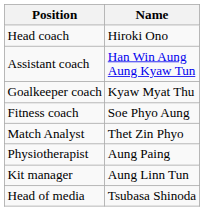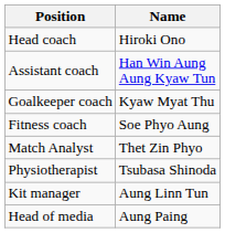 <table class="wikitable">
 <tr>
 <th>Position</th>
 <th>Name</th>
 </tr>
 <tr>
 <td>Head coach</td>
 <td> Hiroki Ono</td>
 </tr>
 <tr>
 <td>Assistant coach</td>
 <td> <a href='#'>Han Win Aung</a> <br>  <a href='#'>Aung Kyaw Tun</a></td>
 </tr>
 <tr>
 <td>Goalkeeper coach</td>
 <td> Kyaw Myat Thu</td>
 </tr>
 <tr>
 <td>Fitness coach</td>
 <td> Soe Phyo Aung</td>
 </tr>
 <tr>
 <td>Match Analyst</td>
 <td> Thet Zin Phyo</td>
 </tr>
 <tr>
 <td>Physiotherapist</td>
-<td> Aung Paing</td>
+<td> Tsubasa Shinoda</td>
 </tr>
 <tr>
 <td>Kit manager</td>
 <td> Aung Linn Tun</td>
 </tr>
 <tr>
 <td>Head of media</td>
-<td> Tsubasa Shinoda</td>
+<td> Aung Paing</td>
 </tr>
 </table>
